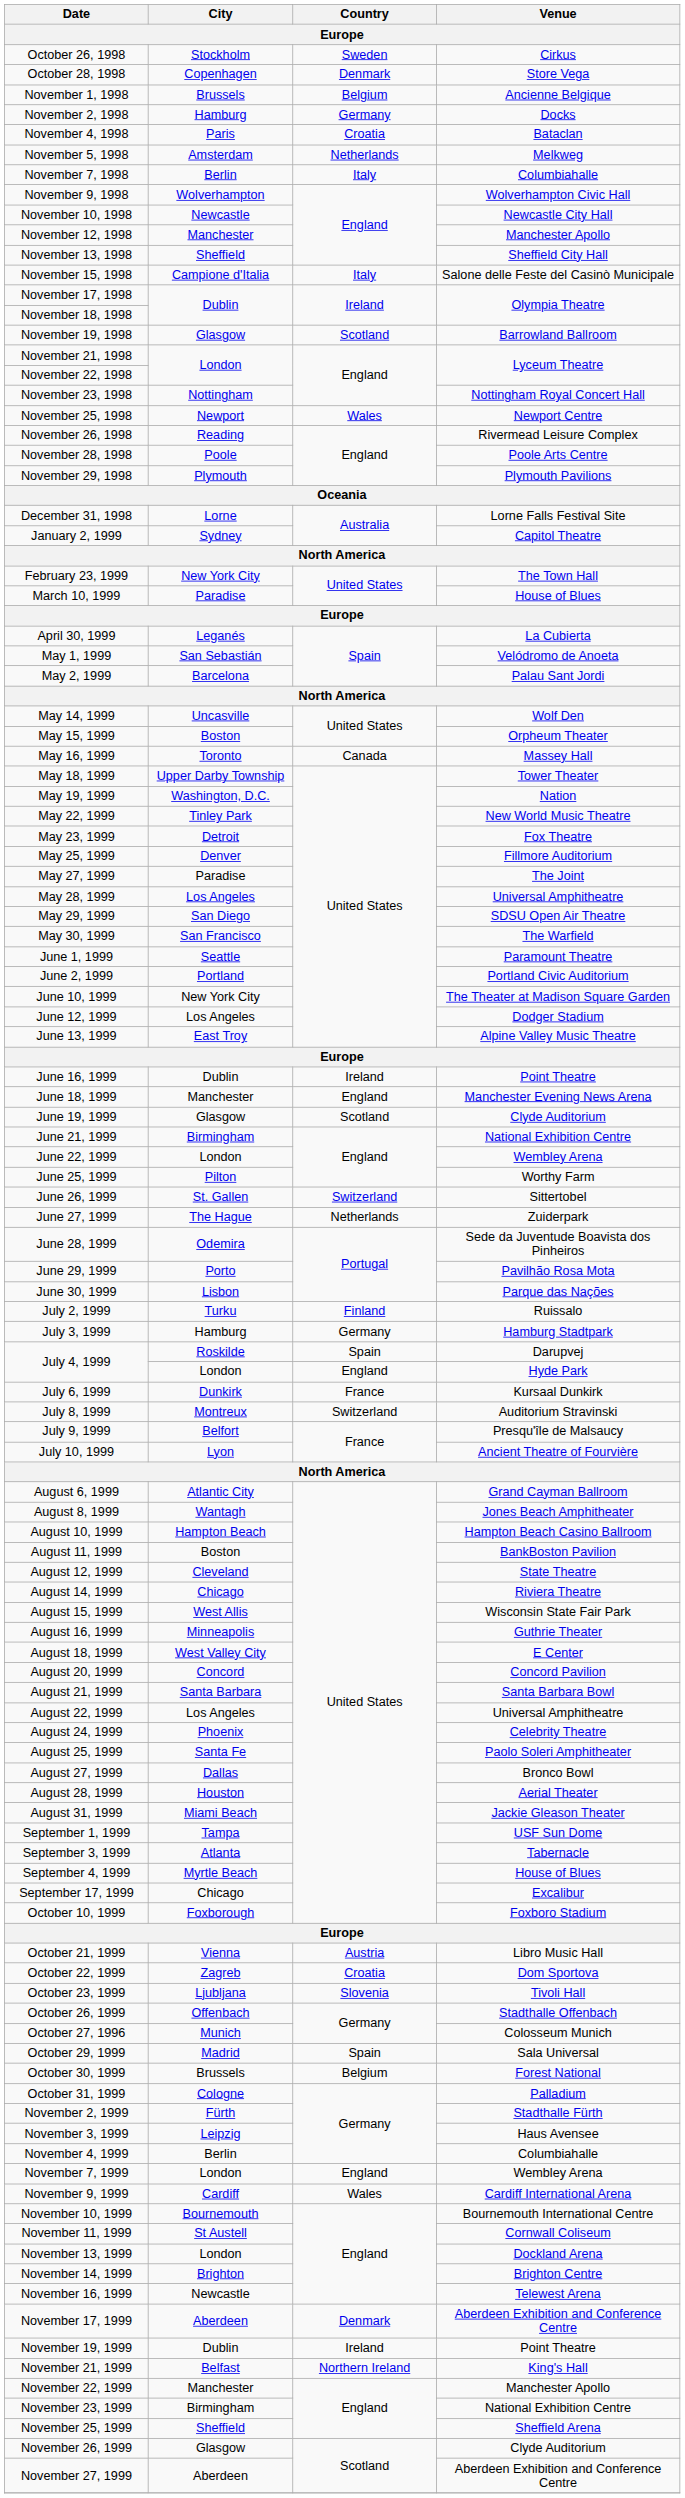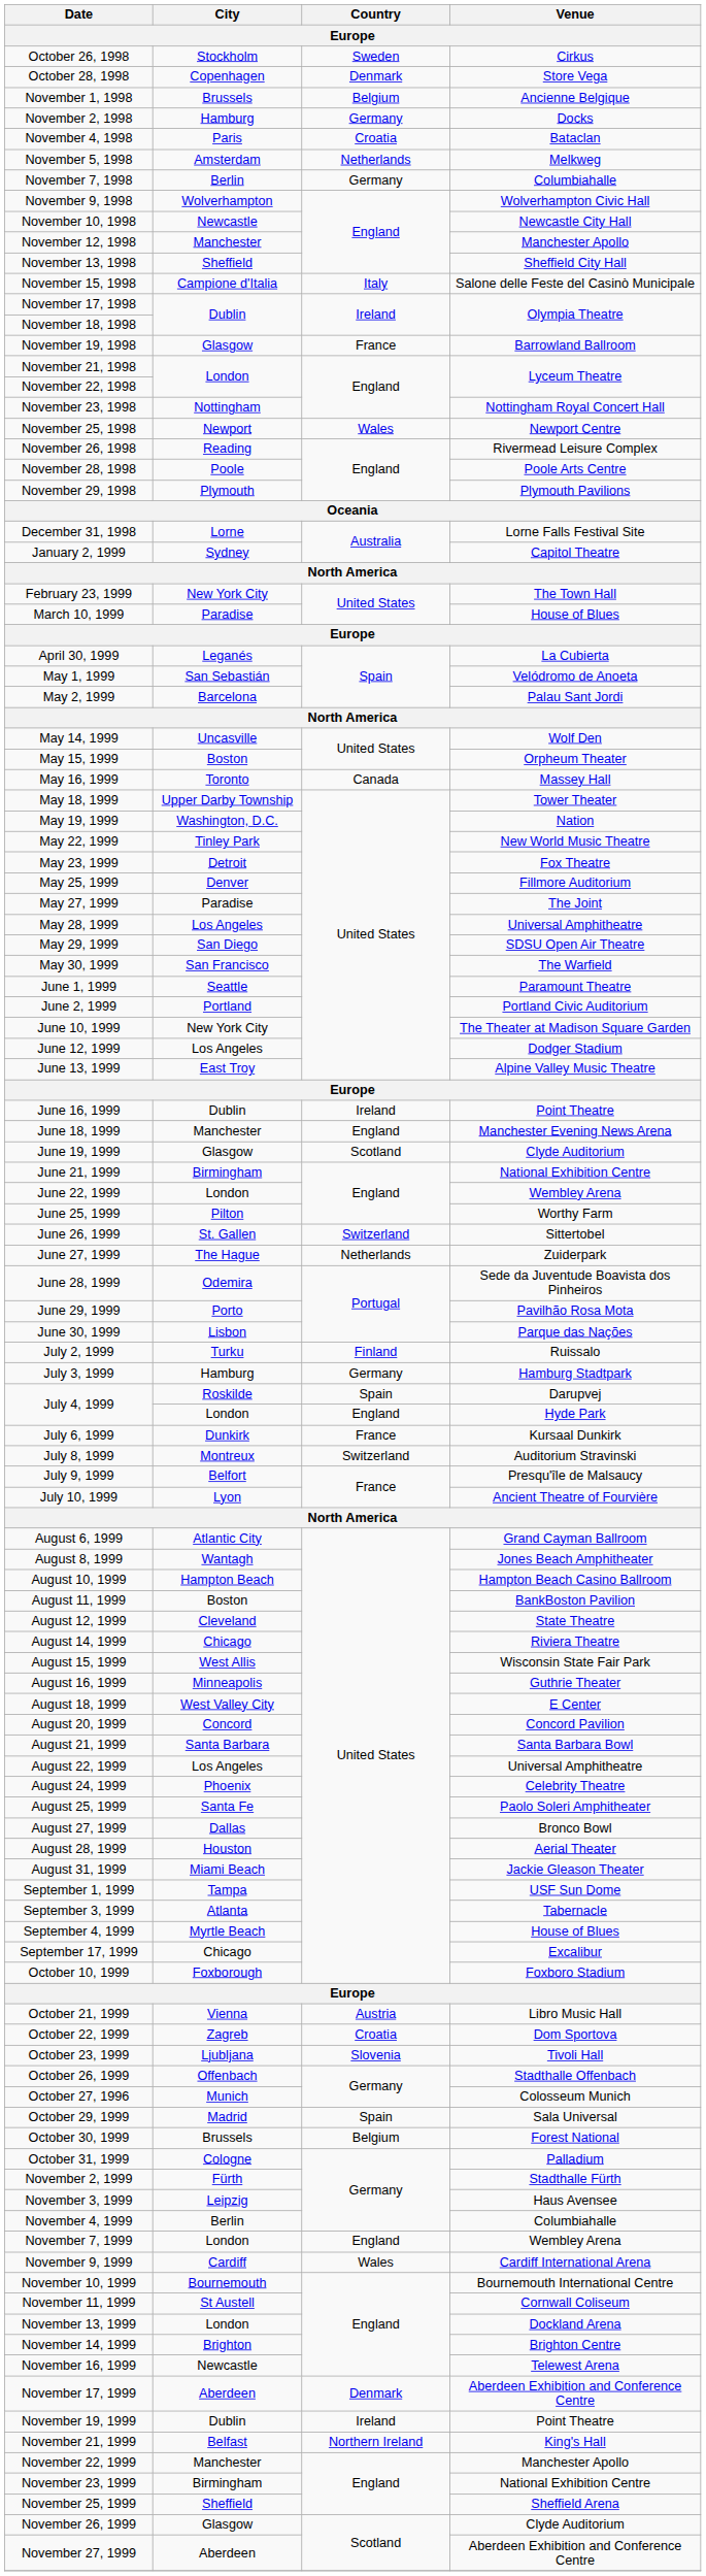 <table class="wikitable" style="text-align:center;">
 <tr>
 <th width="175">Date</th>
 <th width="175">City</th>
 <th width="175">Country</th>
 <th width="300">Venue</th>
 </tr>
 <tr>
 <th colspan="4">Europe</th>
 </tr>
 <tr>
 <td>October 26, 1998</td>
 <td><a href='#'>Stockholm</a></td>
 <td><a href='#'>Sweden</a></td>
 <td><a href='#'>Cirkus</a></td>
 </tr>
 <tr>
 <td>October 28, 1998</td>
 <td><a href='#'>Copenhagen</a></td>
 <td><a href='#'>Denmark</a></td>
 <td><a href='#'>Store Vega</a></td>
 </tr>
 <tr>
 <td>November 1, 1998</td>
 <td><a href='#'>Brussels</a></td>
 <td><a href='#'>Belgium</a></td>
 <td><a href='#'>Ancienne Belgique</a></td>
 </tr>
 <tr>
 <td>November 2, 1998</td>
 <td><a href='#'>Hamburg</a></td>
 <td><a href='#'>Germany</a></td>
 <td><a href='#'>Docks</a></td>
 </tr>
 <tr>
 <td>November 4, 1998</td>
 <td><a href='#'>Paris</a></td>
 <td><a href='#'>Croatia</a></td>
 <td><a href='#'>Bataclan</a></td>
 </tr>
 <tr>
 <td>November 5, 1998</td>
 <td><a href='#'>Amsterdam</a></td>
 <td><a href='#'>Netherlands</a></td>
 <td><a href='#'>Melkweg</a></td>
 </tr>
 <tr>
 <td>November 7, 1998</td>
 <td><a href='#'>Berlin</a></td>
-<td><a href='#'>Italy</a></td>
+<td>Germany</td>
 <td><a href='#'>Columbiahalle</a></td>
 </tr>
 <tr>
 <td>November 9, 1998</td>
 <td><a href='#'>Wolverhampton</a></td>
 <td rowspan="4"><a href='#'>England</a></td>
 <td><a href='#'>Wolverhampton Civic Hall</a></td>
 </tr>
 <tr>
 <td>November 10, 1998</td>
 <td><a href='#'>Newcastle</a></td>
 <td><a href='#'>Newcastle City Hall</a></td>
 </tr>
 <tr>
 <td>November 12, 1998</td>
 <td><a href='#'>Manchester</a></td>
 <td><a href='#'>Manchester Apollo</a></td>
 </tr>
 <tr>
 <td>November 13, 1998</td>
 <td><a href='#'>Sheffield</a></td>
 <td><a href='#'>Sheffield City Hall</a></td>
 </tr>
 <tr>
 <td>November 15, 1998</td>
 <td><a href='#'>Campione d'Italia</a></td>
 <td><a href='#'>Italy</a></td>
 <td>Salone delle Feste del Casinò Municipale</td>
 </tr>
 <tr>
 <td>November 17, 1998</td>
 <td rowspan="2"><a href='#'>Dublin</a></td>
 <td rowspan="2"><a href='#'>Ireland</a></td>
 <td rowspan="2"><a href='#'>Olympia Theatre</a></td>
 </tr>
 <tr>
 <td>November 18, 1998</td>
 </tr>
 <tr>
 <td>November 19, 1998</td>
 <td><a href='#'>Glasgow</a></td>
-<td><a href='#'>Scotland</a></td>
+<td>France</td>
 <td><a href='#'>Barrowland Ballroom</a></td>
 </tr>
 <tr>
 <td>November 21, 1998</td>
 <td rowspan="2"><a href='#'>London</a></td>
 <td rowspan="3">England</td>
 <td rowspan="2"><a href='#'>Lyceum Theatre</a></td>
 </tr>
 <tr>
 <td>November 22, 1998</td>
 </tr>
 <tr>
 <td>November 23, 1998</td>
 <td><a href='#'>Nottingham</a></td>
 <td><a href='#'>Nottingham Royal Concert Hall</a></td>
 </tr>
 <tr>
 <td>November 25, 1998</td>
 <td><a href='#'>Newport</a></td>
 <td><a href='#'>Wales</a></td>
 <td><a href='#'>Newport Centre</a></td>
 </tr>
 <tr>
 <td>November 26, 1998</td>
 <td><a href='#'>Reading</a></td>
 <td rowspan="3">England</td>
 <td>Rivermead Leisure Complex</td>
 </tr>
 <tr>
 <td>November 28, 1998</td>
 <td><a href='#'>Poole</a></td>
 <td><a href='#'>Poole Arts Centre</a></td>
 </tr>
 <tr>
 <td>November 29, 1998</td>
 <td><a href='#'>Plymouth</a></td>
 <td><a href='#'>Plymouth Pavilions</a></td>
 </tr>
 <tr>
 <th colspan="4">Oceania</th>
 </tr>
 <tr>
 <td>December 31, 1998</td>
 <td><a href='#'>Lorne</a></td>
 <td rowspan="2"><a href='#'>Australia</a></td>
 <td>Lorne Falls Festival Site</td>
 </tr>
 <tr>
 <td>January 2, 1999</td>
 <td><a href='#'>Sydney</a></td>
 <td><a href='#'>Capitol Theatre</a></td>
 </tr>
 <tr>
 <th colspan="4">North America</th>
 </tr>
 <tr>
 <td>February 23, 1999</td>
 <td><a href='#'>New York City</a></td>
 <td rowspan="2"><a href='#'>United States</a></td>
 <td><a href='#'>The Town Hall</a></td>
 </tr>
 <tr>
 <td>March 10, 1999</td>
 <td><a href='#'>Paradise</a></td>
 <td><a href='#'>House of Blues</a></td>
 </tr>
 <tr>
 <th colspan="4">Europe</th>
 </tr>
 <tr>
 <td>April 30, 1999</td>
 <td><a href='#'>Leganés</a></td>
 <td rowspan="3"><a href='#'>Spain</a></td>
 <td><a href='#'>La Cubierta</a></td>
 </tr>
 <tr>
 <td>May 1, 1999</td>
 <td><a href='#'>San Sebastián</a></td>
 <td><a href='#'>Velódromo de Anoeta</a></td>
 </tr>
 <tr>
 <td>May 2, 1999</td>
 <td><a href='#'>Barcelona</a></td>
 <td><a href='#'>Palau Sant Jordi</a></td>
 </tr>
 <tr>
 <th colspan="4">North America</th>
 </tr>
 <tr>
 <td>May 14, 1999</td>
 <td><a href='#'>Uncasville</a></td>
 <td rowspan="2">United States</td>
 <td><a href='#'>Wolf Den</a></td>
 </tr>
 <tr>
 <td>May 15, 1999</td>
 <td><a href='#'>Boston</a></td>
 <td><a href='#'>Orpheum Theater</a></td>
 </tr>
 <tr>
 <td>May 16, 1999</td>
 <td><a href='#'>Toronto</a></td>
 <td>Canada</td>
 <td><a href='#'>Massey Hall</a></td>
 </tr>
 <tr>
 <td>May 18, 1999</td>
 <td><a href='#'>Upper Darby Township</a></td>
 <td rowspan="14">United States</td>
 <td><a href='#'>Tower Theater</a></td>
 </tr>
 <tr>
 <td>May 19, 1999</td>
 <td><a href='#'>Washington, D.C.</a></td>
 <td><a href='#'>Nation</a></td>
 </tr>
 <tr>
 <td>May 22, 1999</td>
 <td><a href='#'>Tinley Park</a></td>
 <td><a href='#'>New World Music Theatre</a></td>
 </tr>
 <tr>
 <td>May 23, 1999</td>
 <td><a href='#'>Detroit</a></td>
 <td><a href='#'>Fox Theatre</a></td>
 </tr>
 <tr>
 <td>May 25, 1999</td>
 <td><a href='#'>Denver</a></td>
 <td><a href='#'>Fillmore Auditorium</a></td>
 </tr>
 <tr>
 <td>May 27, 1999</td>
 <td>Paradise</td>
 <td><a href='#'>The Joint</a></td>
 </tr>
 <tr>
 <td>May 28, 1999</td>
 <td><a href='#'>Los Angeles</a></td>
 <td><a href='#'>Universal Amphitheatre</a></td>
 </tr>
 <tr>
 <td>May 29, 1999</td>
 <td><a href='#'>San Diego</a></td>
 <td><a href='#'>SDSU Open Air Theatre</a></td>
 </tr>
 <tr>
 <td>May 30, 1999</td>
 <td><a href='#'>San Francisco</a></td>
 <td><a href='#'>The Warfield</a></td>
 </tr>
 <tr>
 <td>June 1, 1999</td>
 <td><a href='#'>Seattle</a></td>
 <td><a href='#'>Paramount Theatre</a></td>
 </tr>
 <tr>
 <td>June 2, 1999</td>
 <td><a href='#'>Portland</a></td>
 <td><a href='#'>Portland Civic Auditorium</a></td>
 </tr>
 <tr>
 <td>June 10, 1999</td>
 <td>New York City</td>
 <td><a href='#'>The Theater at Madison Square Garden</a></td>
 </tr>
 <tr>
 <td>June 12, 1999</td>
 <td>Los Angeles</td>
 <td><a href='#'>Dodger Stadium</a></td>
 </tr>
 <tr>
 <td>June 13, 1999</td>
 <td><a href='#'>East Troy</a></td>
 <td><a href='#'>Alpine Valley Music Theatre</a></td>
 </tr>
 <tr>
 <th colspan="4">Europe</th>
 </tr>
 <tr>
 <td>June 16, 1999</td>
 <td>Dublin</td>
 <td>Ireland</td>
 <td><a href='#'>Point Theatre</a></td>
 </tr>
 <tr>
 <td>June 18, 1999</td>
 <td>Manchester</td>
 <td>England</td>
 <td><a href='#'>Manchester Evening News Arena</a></td>
 </tr>
 <tr>
 <td>June 19, 1999</td>
 <td>Glasgow</td>
 <td>Scotland</td>
 <td><a href='#'>Clyde Auditorium</a></td>
 </tr>
 <tr>
 <td>June 21, 1999</td>
 <td><a href='#'>Birmingham</a></td>
 <td rowspan="3">England</td>
 <td><a href='#'>National Exhibition Centre</a></td>
 </tr>
 <tr>
 <td>June 22, 1999</td>
 <td>London</td>
 <td><a href='#'>Wembley Arena</a></td>
 </tr>
 <tr>
 <td>June 25, 1999</td>
 <td><a href='#'>Pilton</a></td>
 <td>Worthy Farm</td>
 </tr>
 <tr>
 <td>June 26, 1999</td>
 <td><a href='#'>St. Gallen</a></td>
 <td><a href='#'>Switzerland</a></td>
 <td>Sittertobel</td>
 </tr>
 <tr>
 <td>June 27, 1999</td>
 <td><a href='#'>The Hague</a></td>
 <td>Netherlands</td>
 <td>Zuiderpark</td>
 </tr>
 <tr>
 <td>June 28, 1999</td>
 <td><a href='#'>Odemira</a></td>
 <td rowspan="3"><a href='#'>Portugal</a></td>
 <td>Sede da Juventude Boavista dos Pinheiros</td>
 </tr>
 <tr>
 <td>June 29, 1999</td>
 <td><a href='#'>Porto</a></td>
 <td><a href='#'>Pavilhão Rosa Mota</a></td>
 </tr>
 <tr>
 <td>June 30, 1999</td>
 <td><a href='#'>Lisbon</a></td>
 <td><a href='#'>Parque das Nações</a></td>
 </tr>
 <tr>
 <td>July 2, 1999</td>
 <td><a href='#'>Turku</a></td>
 <td><a href='#'>Finland</a></td>
 <td>Ruissalo</td>
 </tr>
 <tr>
 <td>July 3, 1999</td>
 <td>Hamburg</td>
 <td>Germany</td>
 <td><a href='#'>Hamburg Stadtpark</a></td>
 </tr>
 <tr>
 <td rowspan="2">July 4, 1999</td>
 <td><a href='#'>Roskilde</a></td>
 <td>Spain</td>
 <td>Darupvej</td>
 </tr>
 <tr>
 <td>London</td>
 <td>England</td>
 <td><a href='#'>Hyde Park</a></td>
 </tr>
 <tr>
 <td>July 6, 1999</td>
 <td><a href='#'>Dunkirk</a></td>
 <td>France</td>
 <td>Kursaal Dunkirk</td>
 </tr>
 <tr>
 <td>July 8, 1999</td>
 <td><a href='#'>Montreux</a></td>
 <td>Switzerland</td>
 <td>Auditorium Stravinski</td>
 </tr>
 <tr>
 <td>July 9, 1999</td>
 <td><a href='#'>Belfort</a></td>
 <td rowspan="2">France</td>
 <td>Presqu'île de Malsaucy</td>
 </tr>
 <tr>
 <td>July 10, 1999</td>
 <td><a href='#'>Lyon</a></td>
 <td><a href='#'>Ancient Theatre of Fourvière</a></td>
 </tr>
 <tr>
 <th colspan="4">North America</th>
 </tr>
 <tr>
 <td>August 6, 1999</td>
 <td><a href='#'>Atlantic City</a></td>
 <td rowspan="22">United States</td>
 <td><a href='#'>Grand Cayman Ballroom</a></td>
 </tr>
 <tr>
 <td>August 8, 1999</td>
 <td><a href='#'>Wantagh</a></td>
 <td><a href='#'>Jones Beach Amphitheater</a></td>
 </tr>
 <tr>
 <td>August 10, 1999</td>
 <td><a href='#'>Hampton Beach</a></td>
 <td><a href='#'>Hampton Beach Casino Ballroom</a></td>
 </tr>
 <tr>
 <td>August 11, 1999</td>
 <td>Boston</td>
 <td><a href='#'>BankBoston Pavilion</a></td>
 </tr>
 <tr>
 <td>August 12, 1999</td>
 <td><a href='#'>Cleveland</a></td>
 <td><a href='#'>State Theatre</a></td>
 </tr>
 <tr>
 <td>August 14, 1999</td>
 <td><a href='#'>Chicago</a></td>
 <td><a href='#'>Riviera Theatre</a></td>
 </tr>
 <tr>
 <td>August 15, 1999</td>
 <td><a href='#'>West Allis</a></td>
 <td>Wisconsin State Fair Park</td>
 </tr>
 <tr>
 <td>August 16, 1999</td>
 <td><a href='#'>Minneapolis</a></td>
 <td><a href='#'>Guthrie Theater</a></td>
 </tr>
 <tr>
 <td>August 18, 1999</td>
 <td><a href='#'>West Valley City</a></td>
 <td><a href='#'>E Center</a></td>
 </tr>
 <tr>
 <td>August 20, 1999</td>
 <td><a href='#'>Concord</a></td>
 <td><a href='#'>Concord Pavilion</a></td>
 </tr>
 <tr>
 <td>August 21, 1999</td>
 <td><a href='#'>Santa Barbara</a></td>
 <td><a href='#'>Santa Barbara Bowl</a></td>
 </tr>
 <tr>
 <td>August 22, 1999</td>
 <td>Los Angeles</td>
 <td>Universal Amphitheatre</td>
 </tr>
 <tr>
 <td>August 24, 1999</td>
 <td><a href='#'>Phoenix</a></td>
 <td><a href='#'>Celebrity Theatre</a></td>
 </tr>
 <tr>
 <td>August 25, 1999</td>
 <td><a href='#'>Santa Fe</a></td>
 <td><a href='#'>Paolo Soleri Amphitheater</a></td>
 </tr>
 <tr>
 <td>August 27, 1999</td>
 <td><a href='#'>Dallas</a></td>
 <td>Bronco Bowl</td>
 </tr>
 <tr>
 <td>August 28, 1999</td>
 <td><a href='#'>Houston</a></td>
 <td><a href='#'>Aerial Theater</a></td>
 </tr>
 <tr>
 <td>August 31, 1999</td>
 <td><a href='#'>Miami Beach</a></td>
 <td><a href='#'>Jackie Gleason Theater</a></td>
 </tr>
 <tr>
 <td>September 1, 1999</td>
 <td><a href='#'>Tampa</a></td>
 <td><a href='#'>USF Sun Dome</a></td>
 </tr>
 <tr>
 <td>September 3, 1999</td>
 <td><a href='#'>Atlanta</a></td>
 <td><a href='#'>Tabernacle</a></td>
 </tr>
 <tr>
 <td>September 4, 1999</td>
 <td><a href='#'>Myrtle Beach</a></td>
 <td><a href='#'>House of Blues</a></td>
 </tr>
 <tr>
 <td>September 17, 1999</td>
 <td>Chicago</td>
 <td><a href='#'>Excalibur</a></td>
 </tr>
 <tr>
 <td>October 10, 1999</td>
 <td><a href='#'>Foxborough</a></td>
 <td><a href='#'>Foxboro Stadium</a></td>
 </tr>
 <tr>
 <th colspan="4">Europe</th>
 </tr>
 <tr>
 <td>October 21, 1999</td>
 <td><a href='#'>Vienna</a></td>
 <td><a href='#'>Austria</a></td>
 <td>Libro Music Hall</td>
 </tr>
 <tr>
 <td>October 22, 1999</td>
 <td><a href='#'>Zagreb</a></td>
 <td><a href='#'>Croatia</a></td>
 <td><a href='#'>Dom Sportova</a></td>
 </tr>
 <tr>
 <td>October 23, 1999</td>
 <td><a href='#'>Ljubljana</a></td>
 <td><a href='#'>Slovenia</a></td>
 <td><a href='#'>Tivoli Hall</a></td>
 </tr>
 <tr>
 <td>October 26, 1999</td>
 <td><a href='#'>Offenbach</a></td>
 <td rowspan="2">Germany</td>
 <td><a href='#'>Stadthalle Offenbach</a></td>
 </tr>
 <tr>
 <td>October 27, 1996</td>
 <td><a href='#'>Munich</a></td>
 <td>Colosseum Munich</td>
 </tr>
 <tr>
 <td>October 29, 1999</td>
 <td><a href='#'>Madrid</a></td>
 <td>Spain</td>
 <td>Sala Universal</td>
 </tr>
 <tr>
 <td>October 30, 1999</td>
 <td>Brussels</td>
 <td>Belgium</td>
 <td><a href='#'>Forest National</a></td>
 </tr>
 <tr>
 <td>October 31, 1999</td>
 <td><a href='#'>Cologne</a></td>
 <td rowspan="4">Germany</td>
 <td><a href='#'>Palladium</a></td>
 </tr>
 <tr>
 <td>November 2, 1999</td>
 <td><a href='#'>Fürth</a></td>
 <td><a href='#'>Stadthalle Fürth</a></td>
 </tr>
 <tr>
 <td>November 3, 1999</td>
 <td><a href='#'>Leipzig</a></td>
 <td>Haus Avensee</td>
 </tr>
 <tr>
 <td>November 4, 1999</td>
 <td>Berlin</td>
 <td>Columbiahalle</td>
 </tr>
 <tr>
 <td>November 7, 1999</td>
 <td>London</td>
 <td>England</td>
 <td>Wembley Arena</td>
 </tr>
 <tr>
 <td>November 9, 1999</td>
 <td><a href='#'>Cardiff</a></td>
 <td>Wales</td>
 <td><a href='#'>Cardiff International Arena</a></td>
 </tr>
 <tr>
 <td>November 10, 1999</td>
 <td><a href='#'>Bournemouth</a></td>
 <td rowspan="5">England</td>
 <td>Bournemouth International Centre</td>
 </tr>
 <tr>
 <td>November 11, 1999</td>
 <td><a href='#'>St Austell</a></td>
 <td><a href='#'>Cornwall Coliseum</a></td>
 </tr>
 <tr>
 <td>November 13, 1999</td>
 <td>London</td>
 <td><a href='#'>Dockland Arena</a></td>
 </tr>
 <tr>
 <td>November 14, 1999</td>
 <td><a href='#'>Brighton</a></td>
 <td><a href='#'>Brighton Centre</a></td>
 </tr>
 <tr>
 <td>November 16, 1999</td>
 <td>Newcastle</td>
 <td><a href='#'>Telewest Arena</a></td>
 </tr>
 <tr>
 <td>November 17, 1999</td>
 <td><a href='#'>Aberdeen</a></td>
 <td><a href='#'>Denmark</a></td>
 <td><a href='#'>Aberdeen Exhibition and Conference Centre</a></td>
 </tr>
 <tr>
 <td>November 19, 1999</td>
 <td>Dublin</td>
 <td>Ireland</td>
 <td>Point Theatre</td>
 </tr>
 <tr>
 <td>November 21, 1999</td>
 <td><a href='#'>Belfast</a></td>
 <td><a href='#'>Northern Ireland</a></td>
 <td><a href='#'>King's Hall</a></td>
 </tr>
 <tr>
 <td>November 22, 1999</td>
 <td>Manchester</td>
 <td rowspan="3">England</td>
 <td>Manchester Apollo</td>
 </tr>
 <tr>
 <td>November 23, 1999</td>
 <td>Birmingham</td>
 <td>National Exhibition Centre</td>
 </tr>
 <tr>
 <td>November 25, 1999</td>
 <td><a href='#'>Sheffield</a></td>
 <td><a href='#'>Sheffield Arena</a></td>
 </tr>
 <tr>
 <td>November 26, 1999</td>
 <td>Glasgow</td>
 <td rowspan="2">Scotland</td>
 <td>Clyde Auditorium</td>
 </tr>
 <tr>
 <td>November 27, 1999</td>
 <td>Aberdeen</td>
 <td>Aberdeen Exhibition and Conference Centre</td>
 </tr>
 <tr>
 </tr>
 </table>
